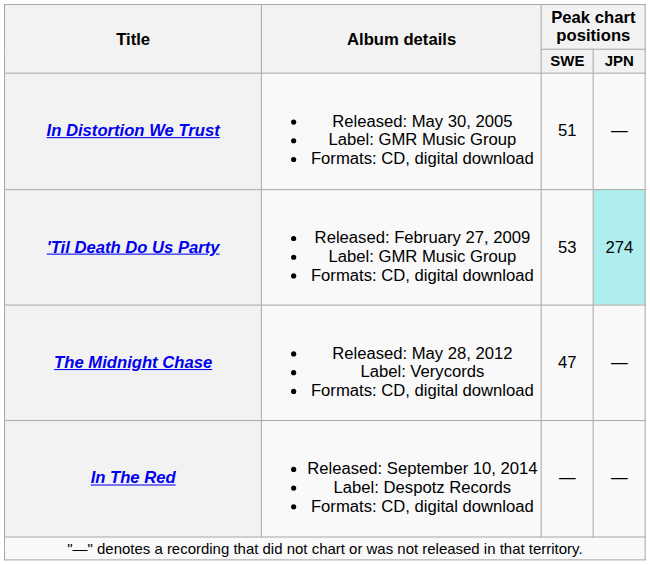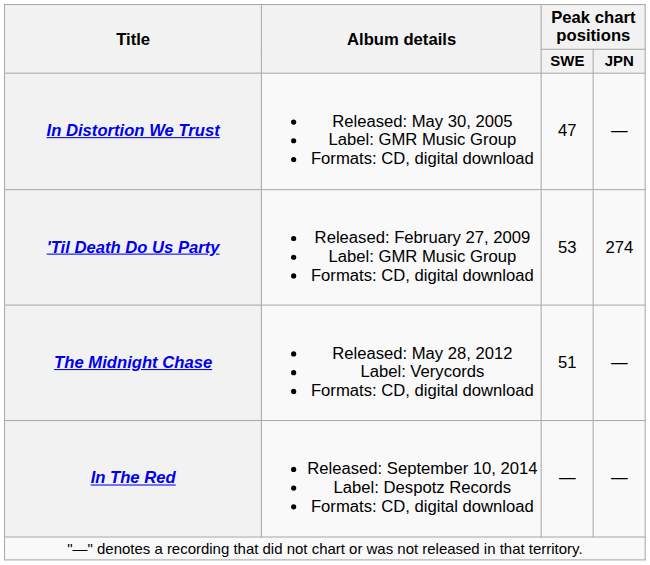 <table class="wikitable plainrowheaders" style="text-align:center;">
 <tr>
 <th scope="col" rowspan="2" style="width:15em;">Title</th>
 <th scope="col" rowspan="2">Album details</th>
 <th scope="col" colspan="2">Peak chart positions</th>
 </tr>
 <tr>
 <th scope="col" style="width:3em;font-size:90%;">SWE<br></th>
 <th scope="col" style="width:3em;font-size:90%;">JPN<br></th>
 </tr>
 <tr>
 <th scope="row"><em><a href='#'>In Distortion We Trust</a></em></th>
 <td><br><ul><li>Released: May 30, 2005</li><li>Label: GMR Music Group</li><li>Formats: CD, digital download</li></ul></td>
-<td>51</td>
+<td>47</td>
 <td>—</td>
 </tr>
 <tr>
 <th scope="row"><em><a href='#'>'Til Death Do Us Party</a></em></th>
 <td><br><ul><li>Released: February 27, 2009</li><li>Label: GMR Music Group</li><li>Formats: CD, digital download</li></ul></td>
 <td>53</td>
-<td style="background: paleturquoise;">274</td>
+<td>274</td>
 </tr>
 <tr>
 <th scope="row"><em><a href='#'>The Midnight Chase</a></em></th>
 <td><br><ul><li>Released: May 28, 2012</li><li>Label: Verycords</li><li>Formats: CD, digital download</li></ul></td>
-<td>47</td>
+<td>51</td>
 <td>—</td>
 </tr>
 <tr>
 <th scope="row"><em><a href='#'>In The Red</a></em></th>
 <td><br><ul><li>Released: September 10, 2014</li><li>Label: Despotz Records</li><li>Formats: CD, digital download</li></ul></td>
 <td>—</td>
 <td>—</td>
 </tr>
 <tr>
 <td colspan="10" style="font-size:90%">"—" denotes a recording that did not chart or was not released in that territory.</td>
 </tr>
 </table>
